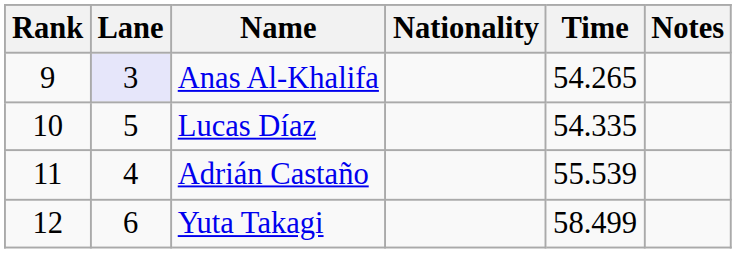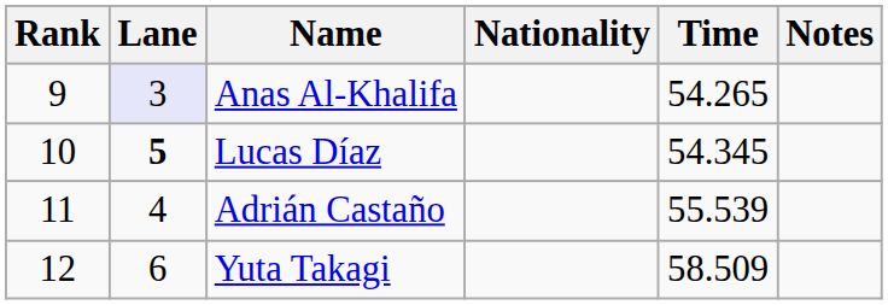 <table class="wikitable" style="text-align:center;">
 <tr>
 <th>Rank</th>
 <th>Lane</th>
 <th>Name</th>
 <th>Nationality</th>
 <th>Time</th>
 <th>Notes</th>
 </tr>
 <tr>
 <td>9</td>
 <td style="background: lavender;">3</td>
 <td align=left><a href='#'>Anas Al-Khalifa</a></td>
 <td align=left></td>
 <td>54.265</td>
 <td></td>
 </tr>
 <tr>
 <td>10</td>
-<td>5</td>
+<td><strong>5</strong></td>
 <td align=left><a href='#'>Lucas Díaz</a></td>
 <td align=left></td>
-<td>54.335</td>
+<td>54.345</td>
 <td></td>
 </tr>
 <tr>
 <td>11</td>
 <td>4</td>
 <td align=left><a href='#'>Adrián Castaño</a></td>
 <td align=left></td>
 <td>55.539</td>
 <td></td>
 </tr>
 <tr>
 <td>12</td>
 <td>6</td>
 <td align=left><a href='#'>Yuta Takagi</a></td>
 <td align=left></td>
-<td>58.499</td>
+<td>58.509</td>
 <td></td>
 </tr>
 </table>
